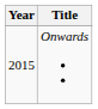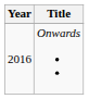 <table class=wikitable style=text-align:center;>
 <tr>
 <th rowspan=1>Year</th>
 <th rowspan=1>Title</th>
 </tr>
 <tr style=font-size:smaller;>
 </tr>
 <tr>
-<td>2015</td>
+<td>2016</td>
 <td align=left><em>Onwards</em><br><ul><li></li><li></li></ul></td>
 </tr>
 </table>
